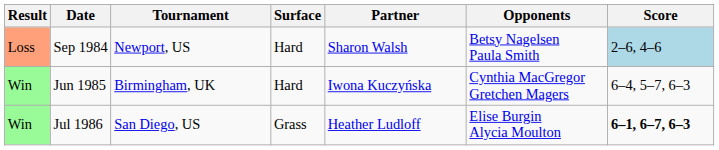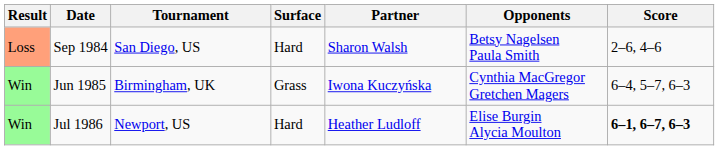 <table class="sortable wikitable">
 <tr>
 <th style="width:40px">Result</th>
 <th style="width:60px">Date</th>
 <th style="width:170px">Tournament</th>
 <th style="width:50px">Surface</th>
 <th style="width:150px">Partner</th>
 <th style="width:150px">Opponents</th>
 <th style="width:110px" class="unsortable">Score</th>
 </tr>
 <tr>
 <td style="background:#ffa07a;">Loss</td>
 <td>Sep 1984</td>
-<td><a href='#'>Newport</a>, US</td>
+<td><a href='#'>San Diego</a>, US</td>
 <td>Hard</td>
 <td>  <a href='#'>Sharon Walsh</a></td>
 <td>  <a href='#'>Betsy Nagelsen</a><br>  <a href='#'>Paula Smith</a></td>
-<td style="background: lightblue;">2–6, 4–6</td>
+<td>2–6, 4–6</td>
 </tr>
 <tr>
 <td style="background:#98fb98;">Win</td>
 <td>Jun 1985</td>
 <td><a href='#'>Birmingham</a>, UK</td>
-<td>Hard</td>
+<td>Grass</td>
 <td> <a href='#'>Iwona Kuczyńska</a></td>
 <td> <a href='#'>Cynthia MacGregor</a><br>  <a href='#'>Gretchen Magers</a></td>
 <td>6–4, 5–7, 6–3</td>
 </tr>
 <tr>
 <td style="background:#98fb98;">Win</td>
 <td>Jul 1986</td>
-<td><a href='#'>San Diego</a>, US</td>
-<td>Grass</td>
+<td><a href='#'>Newport</a>, US</td>
+<td>Hard</td>
 <td> <a href='#'>Heather Ludloff</a></td>
 <td> <a href='#'>Elise Burgin</a><br>  <a href='#'>Alycia Moulton</a></td>
 <td><strong>6–1, 6–7, 6–3</strong></td>
 </tr>
 </table>
